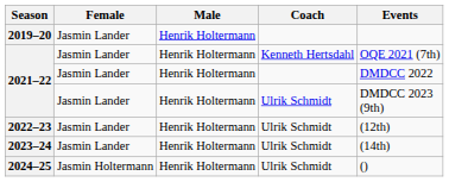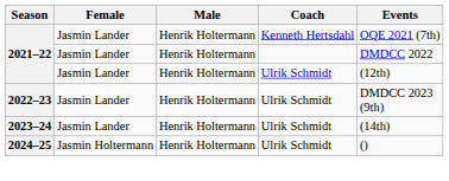 <table class="wikitable">
 <tr>
 <th scope="col">Season</th>
 <th scope="col">Female</th>
 <th scope="col">Male</th>
 <th scope="col">Coach</th>
 <th scope="col">Events</th>
-</tr>
-<tr>
-<th scope="row">2019–20</th>
-<td>Jasmin Lander</td>
-<td><a href='#'>Henrik Holtermann</a></td>
-<td></td>
-<td></td>
 </tr>
 <tr>
 <th scope="row" rowspan="3">2021–22</th>
 <td>Jasmin Lander</td>
 <td>Henrik Holtermann</td>
 <td><a href='#'>Kenneth Hertsdahl</a></td>
 <td><a href='#'>OQE 2021</a> (7th)</td>
 </tr>
 <tr>
 <td>Jasmin Lander</td>
 <td>Henrik Holtermann</td>
 <td></td>
 <td><a href='#'>DMDCC</a> 2022 </td>
 </tr>
 <tr>
 <td>Jasmin Lander</td>
 <td>Henrik Holtermann</td>
 <td><a href='#'>Ulrik Schmidt</a></td>
-<td>DMDCC 2023  <br>  (9th)</td>
+<td> (12th)</td>
 </tr>
 <tr>
 <th scope="row">2022–23</th>
 <td>Jasmin Lander</td>
 <td>Henrik Holtermann</td>
 <td>Ulrik Schmidt</td>
-<td> (12th)</td>
+<td>DMDCC 2023  <br>  (9th)</td>
 </tr>
 <tr>
 <th scope="row">2023–24</th>
 <td>Jasmin Lander</td>
 <td>Henrik Holtermann</td>
 <td>Ulrik Schmidt</td>
 <td> (14th)</td>
 </tr>
 <tr>
 <th scope="row">2024–25</th>
 <td>Jasmin Holtermann</td>
 <td>Henrik Holtermann</td>
 <td>Ulrik Schmidt</td>
 <td> ()</td>
 </tr>
 </table>
